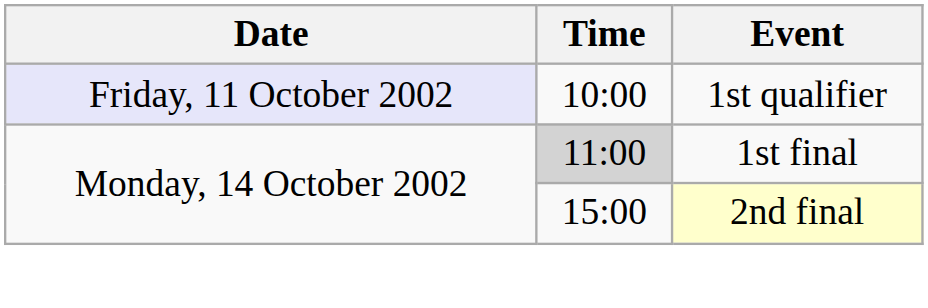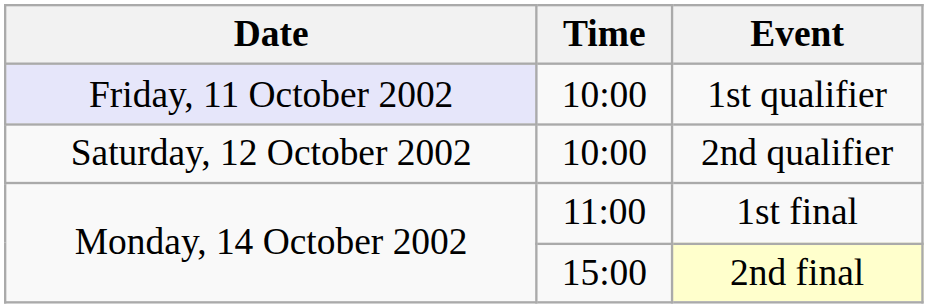 <table class = "wikitable" style="text-align:center;">
 <tr>
 <th width=220>Date</th>
 <th width=50>Time</th>
 <th width=100>Event</th>
 </tr>
 <tr>
 <td style="background: lavender;">Friday, 11 October 2002</td>
 <td>10:00</td>
 <td>1st qualifier</td>
 </tr>
 <tr>
+<td>Saturday, 12 October 2002</td>
+<td>10:00</td>
+<td>2nd qualifier</td>
+</tr>
+<tr>
 <td rowspan=2>Monday, 14 October 2002</td>
-<td style="background: lightgrey;">11:00</td>
+<td>11:00</td>
 <td>1st final</td>
 </tr>
 <tr>
 <td>15:00</td>
 <td bgcolor=ffffcc>2nd final</td>
 </tr>
 </table>
